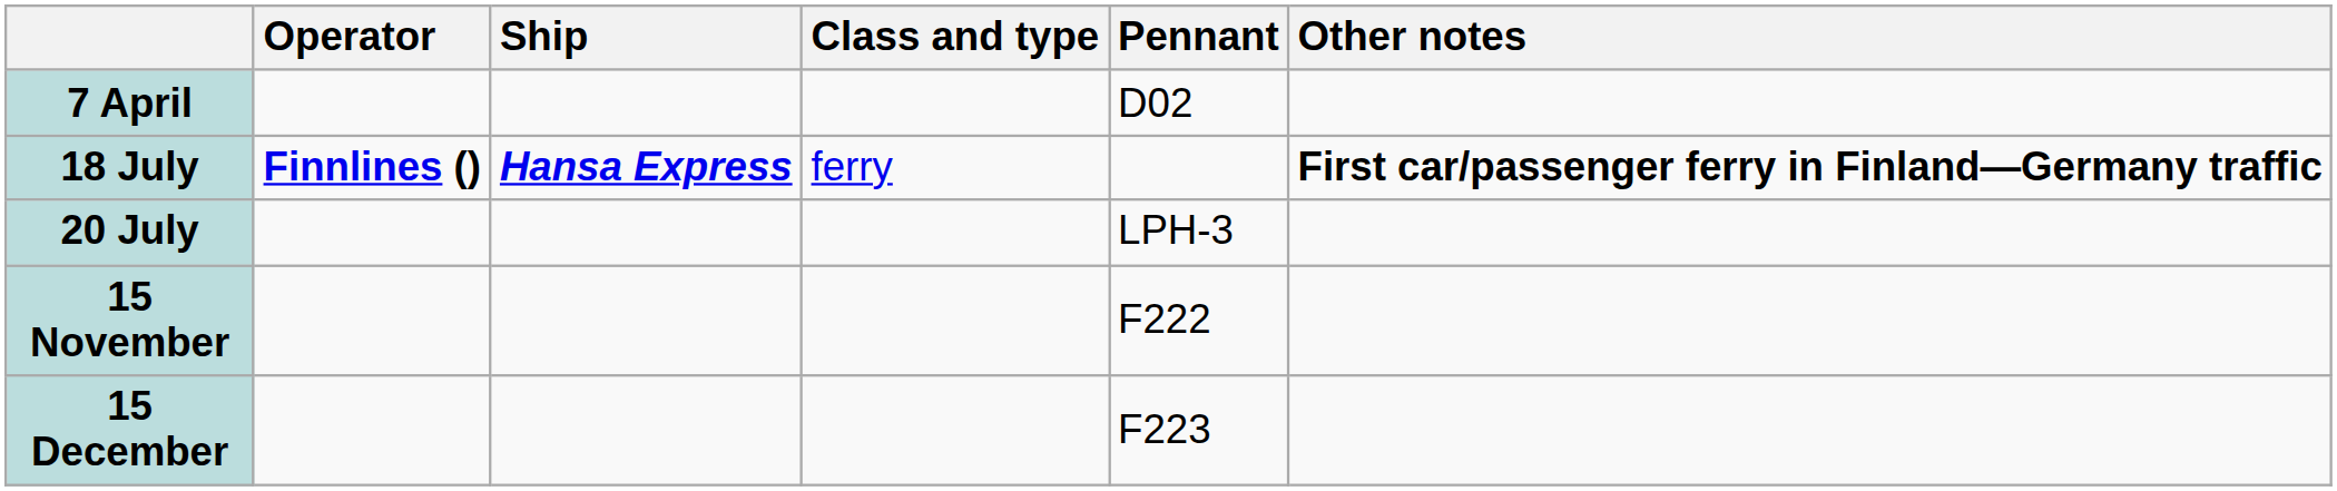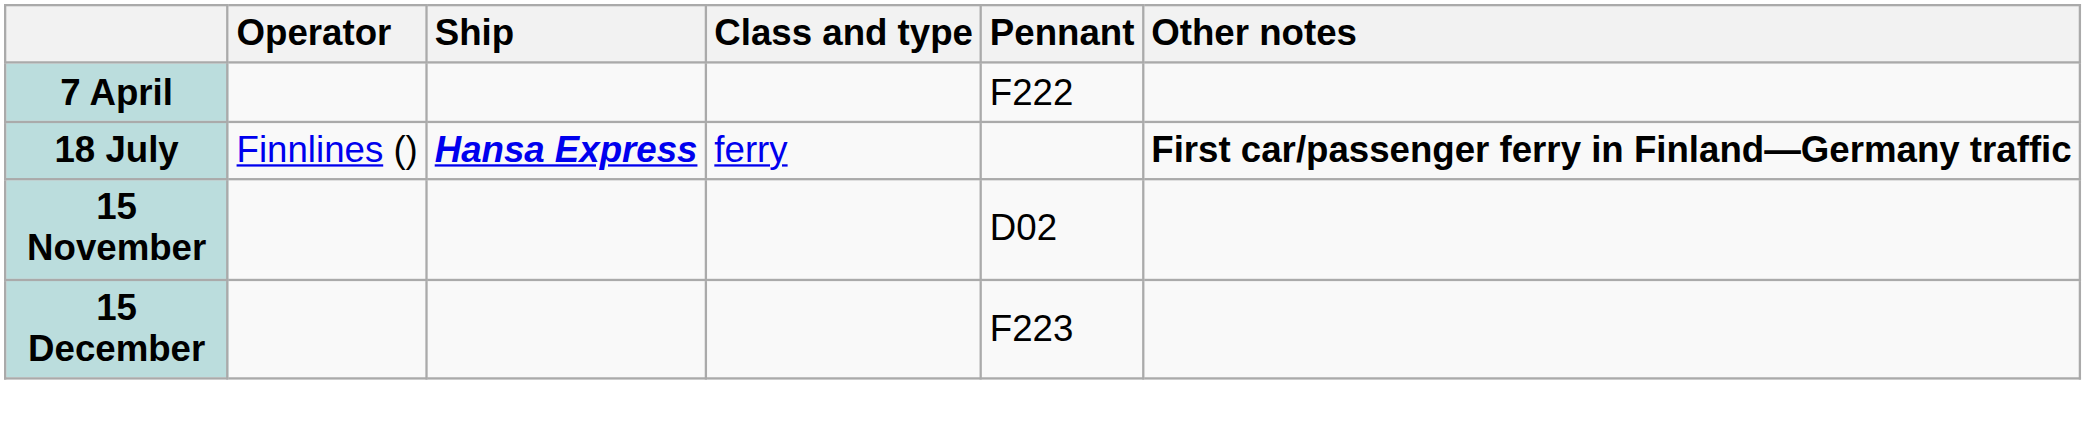 <table class="wikitable">
 <tr>
 <th width="90"></th>
 <th style="text-align: left;">Operator</th>
 <th style="text-align: left;">Ship</th>
 <th style="text-align: left;">Class and type</th>
 <th style="text-align: left;">Pennant</th>
 <th style="text-align: left;">Other notes</th>
 </tr>
 <tr>
 <th style="background: #bbdddd;">7 April</th>
 <td></td>
 <td><strong></strong></td>
 <td></td>
-<td>D02</td>
+<td>F222</td>
 <td></td>
 </tr>
 <tr>
 <th style="background: #bbdddd;">18 July</th>
-<td><strong><a href='#'>Finnlines</a> ()</strong></td>
+<td><a href='#'>Finnlines</a> ()</td>
 <td><strong><a href='#'><em>Hansa Express</em></a></strong></td>
 <td><a href='#'>ferry</a></td>
 <td></td>
 <td><strong>First car/passenger ferry in Finland—Germany traffic</strong></td>
 </tr>
 <tr>
-<th style="background: #bbdddd;">20 July</th>
-<td></td>
-<td><strong></strong></td>
-<td></td>
-<td>LPH-3</td>
-<td></td>
-</tr>
-<tr>
 <th style="background: #bbdddd;">15 November</th>
 <td></td>
 <td><strong></strong></td>
 <td></td>
-<td>F222</td>
+<td>D02</td>
 <td></td>
 </tr>
 <tr>
 <th style="background: #bbdddd;">15 December</th>
 <td></td>
 <td><strong></strong></td>
 <td></td>
 <td>F223</td>
 <td></td>
 </tr>
 </table>
